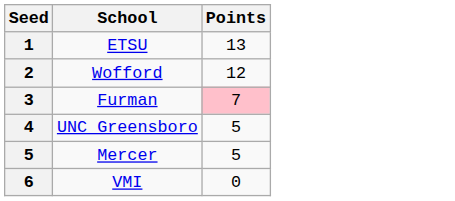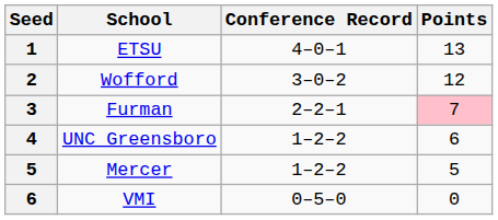 <table class="wikitable" style="text-align:center">
 <tr>
 <th>Seed</th>
 <th>School</th>
+<th>Conference Record</th>
 <th>Points</th>
 </tr>
 <tr>
 <th>1</th>
 <td><a href='#'>ETSU</a></td>
+<td>4–0–1</td>
 <td>13</td>
 </tr>
 <tr>
 <th>2</th>
 <td><a href='#'>Wofford</a></td>
+<td>3–0–2</td>
 <td>12</td>
 </tr>
 <tr>
 <th>3</th>
 <td><a href='#'>Furman</a></td>
+<td>2–2–1</td>
 <td style="background: pink;">7</td>
 </tr>
 <tr>
 <th>4</th>
 <td><a href='#'>UNC Greensboro</a></td>
-<td>5</td>
+<td>1–2–2</td>
+<td>6</td>
 </tr>
 <tr>
 <th>5</th>
 <td><a href='#'>Mercer</a></td>
+<td>1–2–2</td>
 <td>5</td>
 </tr>
 <tr>
 <th>6</th>
 <td><a href='#'>VMI</a></td>
+<td>0–5–0</td>
 <td>0</td>
 </tr>
 </table>
